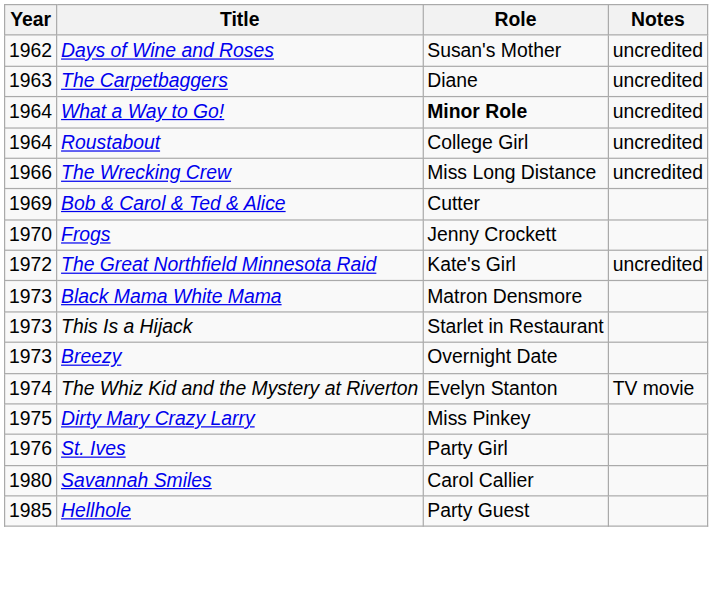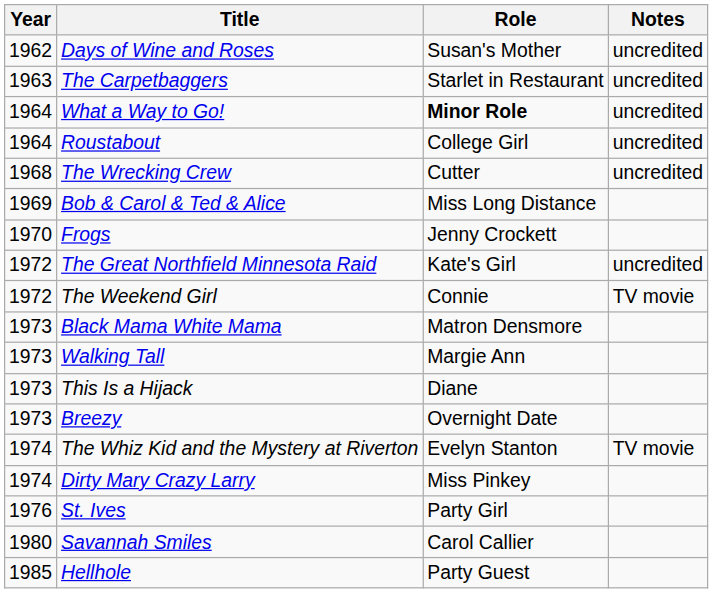 <table class="wikitable sortable">
 <tr>
 <th>Year</th>
 <th>Title</th>
 <th>Role</th>
 <th>Notes</th>
 </tr>
 <tr>
 <td>1962</td>
 <td><em><a href='#'>Days of Wine and Roses</a></em></td>
 <td>Susan's Mother</td>
 <td>uncredited</td>
 </tr>
 <tr>
 <td>1963</td>
 <td><em><a href='#'>The Carpetbaggers</a></em></td>
-<td>Diane</td>
+<td>Starlet in Restaurant</td>
 <td>uncredited</td>
 </tr>
 <tr>
 <td>1964</td>
 <td><em><a href='#'>What a Way to Go!</a></em></td>
 <td><strong>Minor Role</strong></td>
 <td>uncredited</td>
 </tr>
 <tr>
 <td>1964</td>
 <td><em><a href='#'>Roustabout</a></em></td>
 <td>College Girl</td>
 <td>uncredited</td>
 </tr>
 <tr>
-<td>1966</td>
+<td>1968</td>
 <td><em><a href='#'>The Wrecking Crew</a></em></td>
-<td>Miss Long Distance</td>
+<td>Cutter</td>
 <td>uncredited</td>
 </tr>
 <tr>
 <td>1969</td>
 <td><em><a href='#'>Bob & Carol & Ted & Alice</a></em></td>
-<td>Cutter</td>
+<td>Miss Long Distance</td>
 <td></td>
 </tr>
 <tr>
 <td>1970</td>
 <td><em><a href='#'>Frogs</a></em></td>
 <td>Jenny Crockett</td>
 <td></td>
 </tr>
 <tr>
 <td>1972</td>
 <td><em><a href='#'>The Great Northfield Minnesota Raid</a></em></td>
 <td>Kate's Girl</td>
 <td>uncredited</td>
 </tr>
 <tr>
+<td>1972</td>
+<td><em>The Weekend Girl</em></td>
+<td>Connie</td>
+<td>TV movie</td>
+</tr>
+<tr>
 <td>1973</td>
 <td><em><a href='#'>Black Mama White Mama</a></em></td>
 <td>Matron Densmore</td>
 <td></td>
 </tr>
 <tr>
 <td>1973</td>
+<td><em><a href='#'>Walking Tall</a></em></td>
+<td>Margie Ann</td>
+<td></td>
+</tr>
+<tr>
+<td>1973</td>
 <td><em>This Is a Hijack</em></td>
-<td>Starlet in Restaurant</td>
+<td>Diane</td>
 <td></td>
 </tr>
 <tr>
 <td>1973</td>
 <td><em><a href='#'>Breezy</a></em></td>
 <td>Overnight Date</td>
 <td></td>
 </tr>
 <tr>
 <td>1974</td>
 <td><em>The Whiz Kid and the Mystery at Riverton</em></td>
 <td>Evelyn Stanton</td>
 <td>TV movie</td>
 </tr>
 <tr>
-<td>1975</td>
+<td>1974</td>
 <td><em><a href='#'>Dirty Mary Crazy Larry</a></em></td>
 <td>Miss Pinkey</td>
 <td></td>
 </tr>
 <tr>
 <td>1976</td>
 <td><em><a href='#'>St. Ives</a></em></td>
 <td>Party Girl</td>
 <td></td>
 </tr>
 <tr>
 <td>1980</td>
 <td><em><a href='#'>Savannah Smiles</a></em></td>
 <td>Carol Callier</td>
 <td></td>
 </tr>
 <tr>
 <td>1985</td>
 <td><em><a href='#'>Hellhole</a></em></td>
 <td>Party Guest</td>
 <td></td>
 </tr>
 </table>
